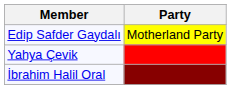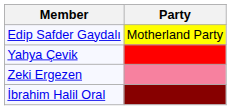 <table class=wikitable style="border:1px solid #8888aa; background-color:#f7f8ff; padding:0px; font-size:90%;">
 <tr>
 <th>Member</th>
 <th>Party</th>
 </tr>
 <tr>
 <td><a href='#'>Edip Safder Gaydalı</a></td>
 <td style="background: #ffff00">Motherland Party</td>
 </tr>
 <tr>
 <td><a href='#'>Yahya Çevik</a></td>
 <td style="background: #ff0000"></td>
 </tr>
 <tr>
+<td><a href='#'>Zeki Ergezen</a></td>
+<td style="background: #F7819F"></td>
+</tr>
+<tr>
 <td><a href='#'>İbrahim Halil Oral</a></td>
 <td style="background: #870000"></td>
 </tr>
 </table>
